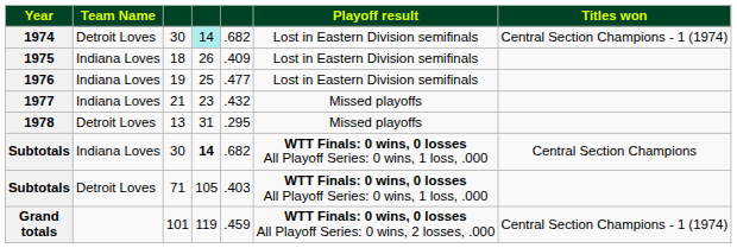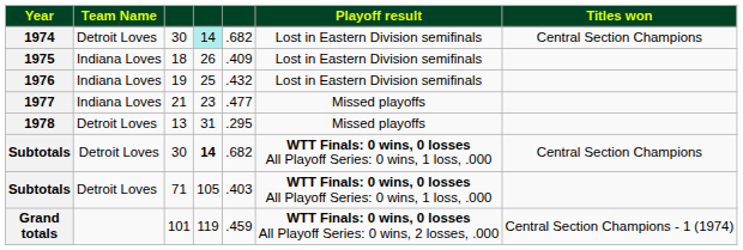 <table class="wikitable plainrowheaders" style="text-align:center">
 <tr>
 <th scope="col" style="background:#004225; color:#DFFF00">Year</th>
 <th scope="col" style="background:#004225; color:#DFFF00">Team Name</th>
 <th scope="col" style="background:#004225; color:#DFFF00"></th>
 <th scope="col" style="background:#004225; color:#DFFF00"></th>
 <th scope="col" style="background:#004225; color:#DFFF00"></th>
 <th scope="col" style="background:#004225; color:#DFFF00">Playoff result</th>
 <th scope="col" style="background:#004225; color:#DFFF00">Titles won</th>
 </tr>
 <tr>
 <th scope="row">1974</th>
 <td align="left">Detroit Loves</td>
 <td>30</td>
 <td style="background: paleturquoise;">14</td>
 <td>.682</td>
 <td>Lost in Eastern Division semifinals</td>
-<td>Central Section Champions - 1 (1974)</td>
+<td>Central Section Champions</td>
 </tr>
 <tr>
 <th scope="row">1975</th>
 <td align="left">Indiana Loves</td>
 <td>18</td>
 <td>26</td>
 <td>.409</td>
 <td>Lost in Eastern Division semifinals</td>
 <td></td>
 </tr>
 <tr>
 <th scope="row">1976</th>
 <td align="left">Indiana Loves</td>
 <td>19</td>
 <td>25</td>
-<td>.477</td>
+<td>.432</td>
 <td>Lost in Eastern Division semifinals</td>
 <td></td>
 </tr>
 <tr>
 <th scope="row">1977</th>
 <td align="left">Indiana Loves</td>
 <td>21</td>
 <td>23</td>
-<td>.432</td>
+<td>.477</td>
 <td>Missed playoffs</td>
 <td></td>
 </tr>
 <tr>
 <th scope="row">1978</th>
 <td align="left">Detroit Loves</td>
 <td>13</td>
 <td>31</td>
 <td>.295</td>
 <td>Missed playoffs</td>
 <td></td>
 </tr>
 <tr>
 <th scope="row">Subtotals</th>
-<td align="left">Indiana Loves</td>
+<td>Detroit Loves</td>
 <td>30</td>
 <td><strong>14</strong></td>
 <td>.682</td>
 <td><strong>WTT Finals: 0 wins, 0 losses</strong><br>All Playoff Series: 0 wins, 1 loss, .000</td>
 <td>Central Section Champions</td>
 </tr>
 <tr>
 <th scope="row">Subtotals</th>
 <td align="left">Detroit Loves</td>
 <td>71</td>
 <td>105</td>
 <td>.403</td>
 <td><strong>WTT Finals: 0 wins, 0 losses</strong><br>All Playoff Series: 0 wins, 1 loss, .000</td>
 <td></td>
 </tr>
 <tr>
 <th scope="row">Grand<br>totals</th>
 <td></td>
 <td>101</td>
 <td>119</td>
 <td>.459</td>
 <td><strong>WTT Finals: 0 wins, 0 losses</strong><br>All Playoff Series: 0 wins, 2 losses, .000</td>
 <td>Central Section Champions - 1 (1974)</td>
 </tr>
 </table>
